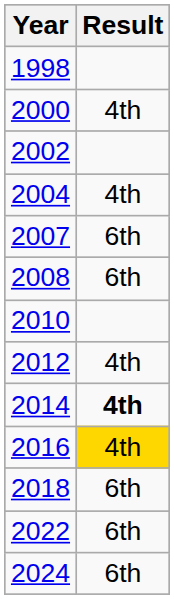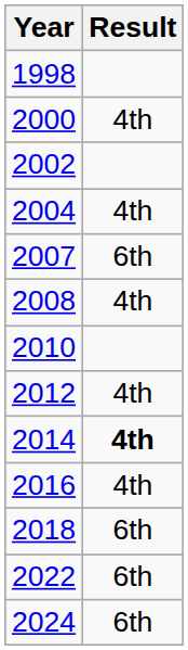 <table class="wikitable" style="text-align:center">
 <tr>
 <th>Year</th>
 <th>Result</th>
 </tr>
 <tr>
 <td><a href='#'>1998</a></td>
 <td></td>
 </tr>
 <tr>
 <td><a href='#'>2000</a></td>
 <td>4th</td>
 </tr>
 <tr>
 <td><a href='#'>2002</a></td>
 <td></td>
 </tr>
 <tr>
 <td><a href='#'>2004</a></td>
 <td>4th</td>
 </tr>
 <tr>
 <td><a href='#'>2007</a></td>
 <td>6th</td>
 </tr>
 <tr>
 <td><a href='#'>2008</a></td>
-<td>6th</td>
+<td>4th</td>
 </tr>
 <tr>
 <td><a href='#'>2010</a></td>
 <td></td>
 </tr>
 <tr>
 <td><a href='#'>2012</a></td>
 <td>4th</td>
 </tr>
 <tr>
 <td><a href='#'>2014</a></td>
 <td><strong>4th</strong></td>
 </tr>
 <tr>
 <td><a href='#'>2016</a></td>
-<td style="background: gold;">4th</td>
+<td>4th</td>
 </tr>
 <tr>
 <td><a href='#'>2018</a></td>
 <td>6th</td>
 </tr>
 <tr>
 <td><a href='#'>2022</a></td>
 <td>6th</td>
 </tr>
 <tr>
 <td><a href='#'>2024</a></td>
 <td>6th</td>
 </tr>
 </table>
